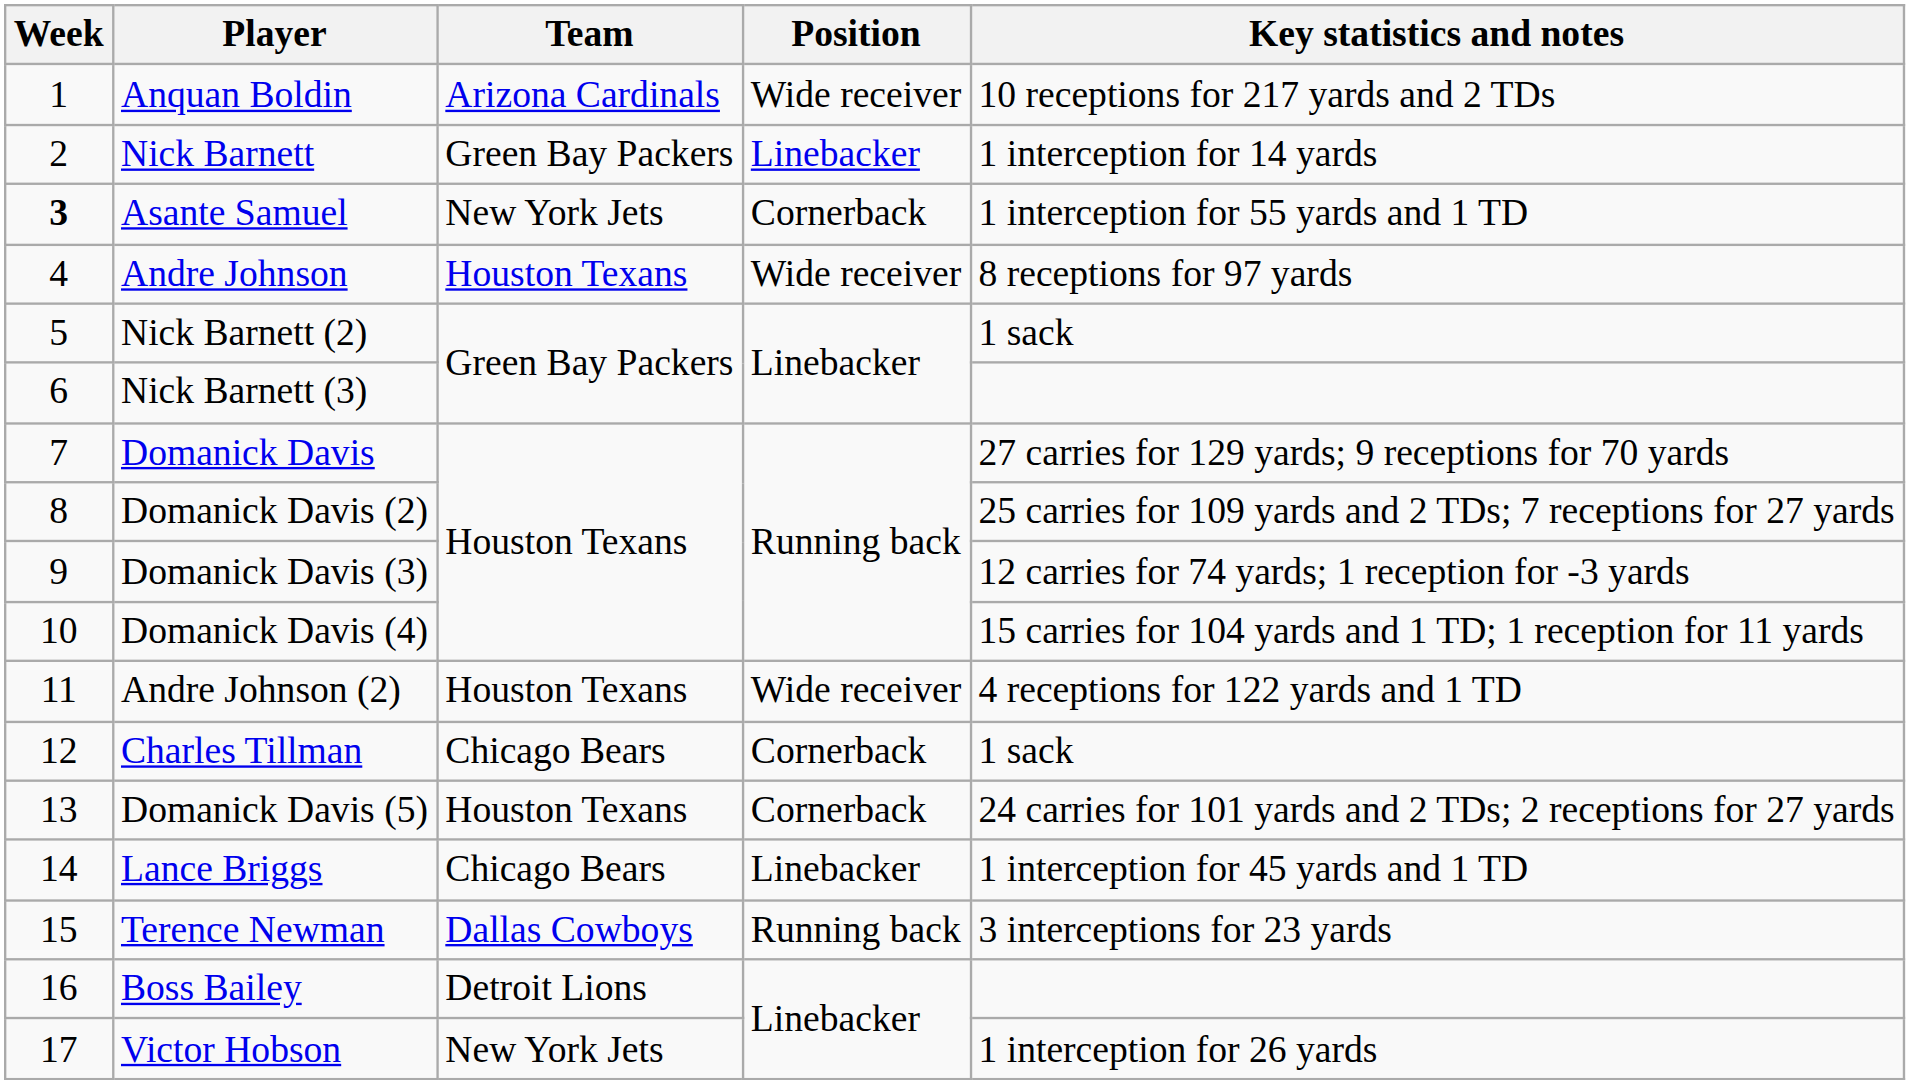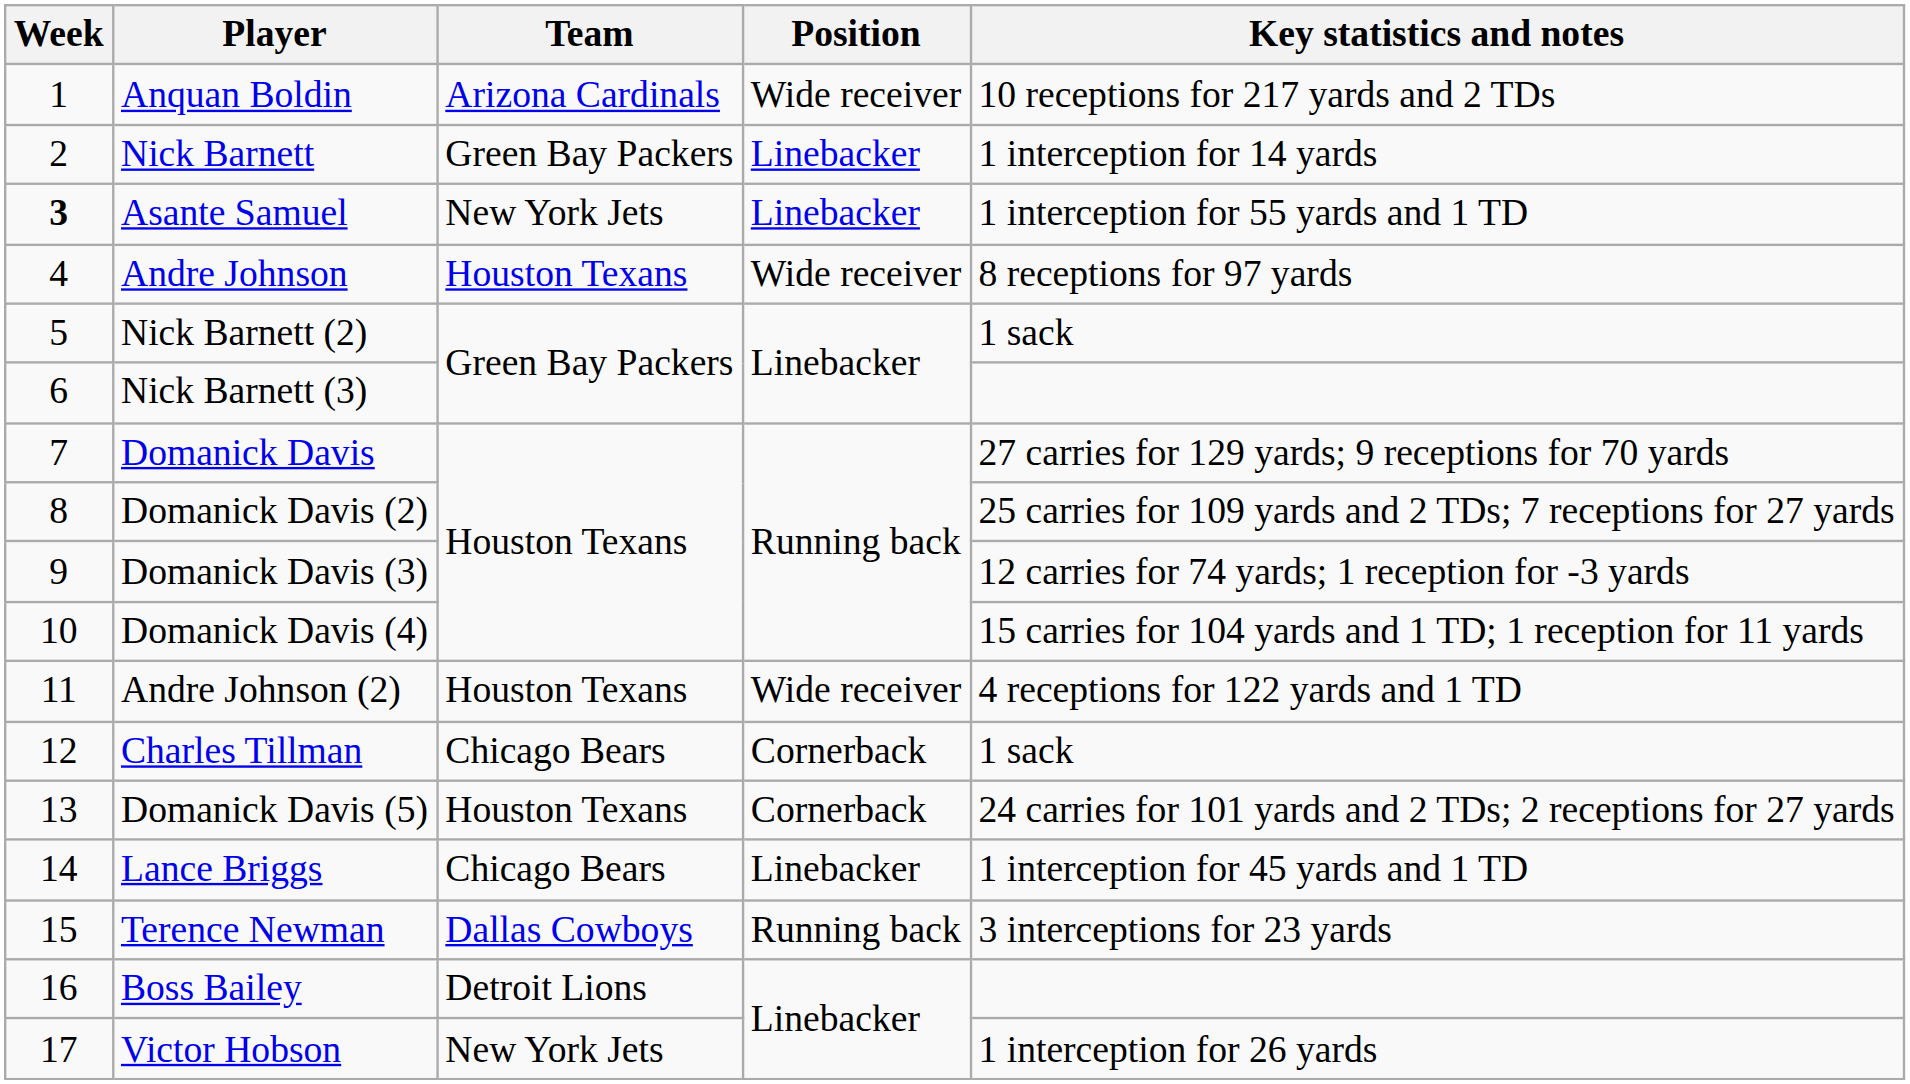 <table class="wikitable sortable">
 <tr>
 <th>Week</th>
 <th>Player</th>
 <th>Team</th>
 <th>Position</th>
 <th>Key statistics and notes</th>
 </tr>
 <tr>
 <td align=center>1</td>
 <td><a href='#'>Anquan Boldin</a></td>
 <td><a href='#'>Arizona Cardinals</a></td>
 <td>Wide receiver</td>
 <td>10 receptions for 217 yards and 2 TDs</td>
 </tr>
 <tr>
 <td align=center>2</td>
 <td><a href='#'>Nick Barnett</a></td>
 <td>Green Bay Packers</td>
 <td><a href='#'>Linebacker</a></td>
 <td>1 interception for 14 yards</td>
 </tr>
 <tr>
 <td align=center><strong>3</strong></td>
 <td><a href='#'>Asante Samuel</a></td>
 <td>New York Jets</td>
-<td>Cornerback</td>
+<td><a href='#'>Linebacker</a></td>
 <td>1 interception for 55 yards and 1 TD</td>
 </tr>
 <tr>
 <td align=center>4</td>
 <td><a href='#'>Andre Johnson</a></td>
 <td><a href='#'>Houston Texans</a></td>
 <td>Wide receiver</td>
 <td>8 receptions for 97 yards</td>
 </tr>
 <tr>
 <td align=center>5</td>
 <td>Nick Barnett (2)</td>
 <td rowspan="2">Green Bay Packers</td>
 <td rowspan="2">Linebacker</td>
 <td>1 sack</td>
 </tr>
 <tr>
 <td align=center>6</td>
 <td>Nick Barnett (3)</td>
 <td></td>
 </tr>
 <tr>
 <td align=center>7</td>
 <td><a href='#'>Domanick Davis</a></td>
 <td rowspan="4">Houston Texans</td>
 <td rowspan="4">Running back</td>
 <td>27 carries for 129 yards; 9 receptions for 70 yards</td>
 </tr>
 <tr>
 <td align=center>8</td>
 <td>Domanick Davis (2)</td>
 <td>25 carries for 109 yards and 2 TDs; 7 receptions for 27 yards</td>
 </tr>
 <tr>
 <td align=center>9</td>
 <td>Domanick Davis (3)</td>
 <td>12 carries for 74 yards; 1 reception for -3 yards</td>
 </tr>
 <tr>
 <td align=center>10</td>
 <td>Domanick Davis (4)</td>
 <td>15 carries for 104 yards and 1 TD; 1 reception for 11 yards</td>
 </tr>
 <tr>
 <td align=center>11</td>
 <td>Andre Johnson (2)</td>
 <td>Houston Texans</td>
 <td>Wide receiver</td>
 <td>4 receptions for 122 yards and 1 TD</td>
 </tr>
 <tr>
 <td align=center>12</td>
 <td><a href='#'>Charles Tillman</a></td>
 <td>Chicago Bears</td>
 <td>Cornerback</td>
 <td>1 sack</td>
 </tr>
 <tr>
 <td align=center>13</td>
 <td>Domanick Davis (5)</td>
 <td>Houston Texans</td>
 <td>Cornerback</td>
 <td>24 carries for 101 yards and 2 TDs; 2 receptions for 27 yards</td>
 </tr>
 <tr>
 <td align=center>14</td>
 <td><a href='#'>Lance Briggs</a></td>
 <td>Chicago Bears</td>
 <td>Linebacker</td>
 <td>1 interception for 45 yards and 1 TD</td>
 </tr>
 <tr>
 <td align=center>15</td>
 <td><a href='#'>Terence Newman</a></td>
 <td><a href='#'>Dallas Cowboys</a></td>
 <td>Running back</td>
 <td>3 interceptions for 23 yards</td>
 </tr>
 <tr>
 <td align=center>16</td>
 <td><a href='#'>Boss Bailey</a></td>
 <td>Detroit Lions</td>
 <td rowspan="2">Linebacker</td>
 <td></td>
 </tr>
 <tr>
 <td align=center>17</td>
 <td><a href='#'>Victor Hobson</a></td>
 <td>New York Jets</td>
 <td>1 interception for 26 yards</td>
 </tr>
 </table>
